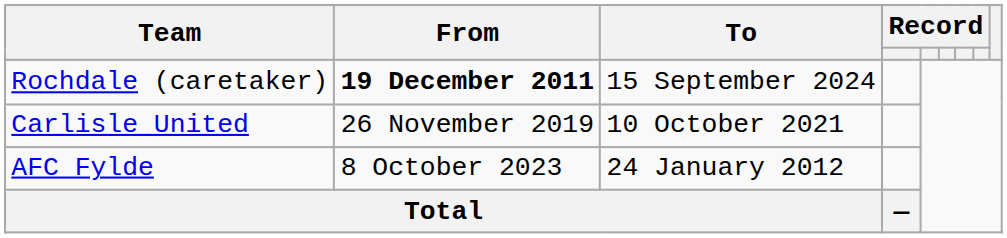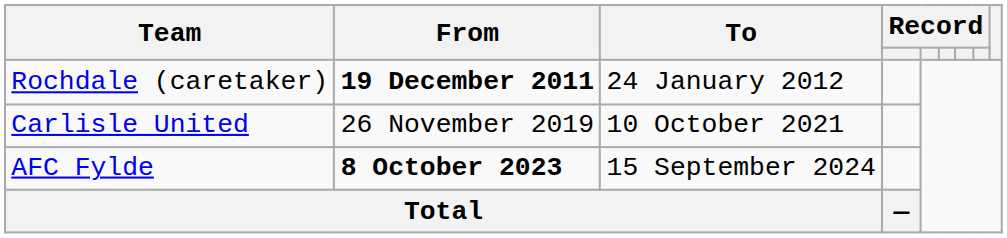 <table class=wikitable style="text-align: center">
 <tr>
 <th rowspan=2>Team</th>
 <th rowspan=2>From</th>
 <th rowspan=2>To</th>
 <th colspan=5>Record</th>
 <th rowspan=2></th>
 </tr>
 <tr>
 <th></th>
 <th></th>
 <th></th>
 <th></th>
 <th></th>
 </tr>
 <tr>
 <td align=left><a href='#'>Rochdale</a> (caretaker)</td>
 <td align=left><strong>19 December 2011</strong></td>
-<td align=left>15 September 2024<br></td>
+<td align=left>24 January 2012<br></td>
 <td></td>
 </tr>
 <tr>
 <td align=left><a href='#'>Carlisle United</a></td>
 <td align=left>26 November 2019</td>
 <td align=left>10 October 2021<br></td>
 <td></td>
 </tr>
 <tr>
 <td align=left><a href='#'>AFC Fylde</a></td>
-<td align=left>8 October 2023</td>
-<td align=left>24 January 2012<br></td>
+<td align=left><strong>8 October 2023</strong></td>
+<td align=left>15 September 2024<br></td>
 <td></td>
 </tr>
 <tr>
 <th colspan=3>Total<br></th>
 <th>—</th>
 </tr>
 </table>
